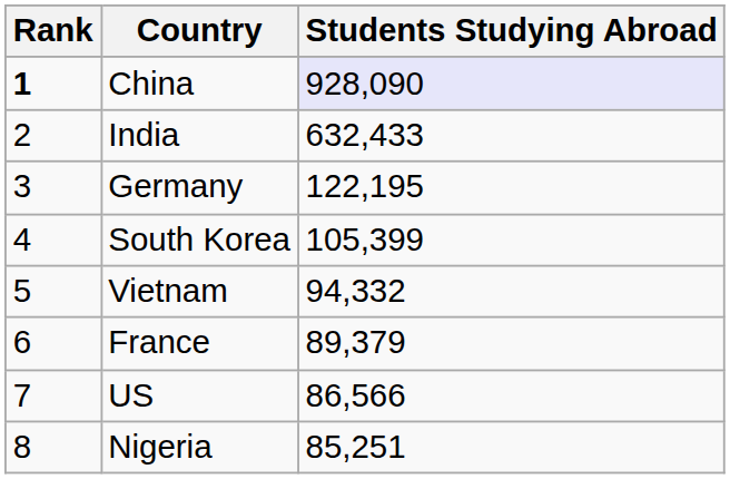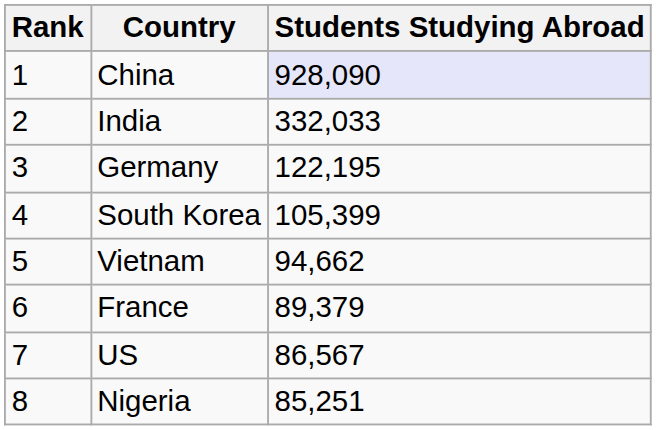 <table class="wikitable">
 <tr>
 <th>Rank</th>
 <th>Country</th>
 <th>Students Studying Abroad</th>
 </tr>
 <tr>
-<td><strong>1</strong></td>
+<td>1</td>
 <td>China</td>
 <td style="background: lavender;">928,090</td>
 </tr>
 <tr>
 <td>2</td>
 <td>India</td>
-<td>632,433</td>
+<td>332,033</td>
 </tr>
 <tr>
 <td>3</td>
 <td>Germany</td>
 <td>122,195</td>
 </tr>
 <tr>
 <td>4</td>
 <td>South Korea</td>
 <td>105,399</td>
 </tr>
 <tr>
 <td>5</td>
 <td>Vietnam</td>
-<td>94,332</td>
+<td>94,662</td>
 </tr>
 <tr>
 <td>6</td>
 <td>France</td>
 <td>89,379</td>
 </tr>
 <tr>
 <td>7</td>
 <td>US</td>
-<td>86,566</td>
+<td>86,567</td>
 </tr>
 <tr>
 <td>8</td>
 <td>Nigeria</td>
 <td>85,251</td>
 </tr>
 </table>
